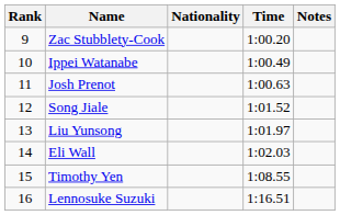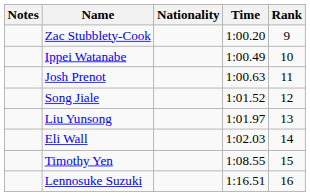 <table class="wikitable sortable" style="text-align:center">
 <tr>
-<th>Rank</th>
+<th>Notes</th>
 <th>Name</th>
 <th>Nationality</th>
 <th>Time</th>
-<th>Notes</th>
+<th>Rank</th>
 </tr>
 <tr>
-<td>9</td>
+<td></td>
 <td align=left><a href='#'>Zac Stubblety-Cook</a></td>
 <td align=left></td>
 <td>1:00.20</td>
-<td></td>
+<td>9</td>
 </tr>
 <tr>
-<td>10</td>
+<td></td>
 <td align=left><a href='#'>Ippei Watanabe</a></td>
 <td align=left></td>
 <td>1:00.49</td>
-<td></td>
+<td>10</td>
 </tr>
 <tr>
-<td>11</td>
+<td></td>
 <td align=left><a href='#'>Josh Prenot</a></td>
 <td align=left></td>
 <td>1:00.63</td>
-<td></td>
+<td>11</td>
 </tr>
 <tr>
-<td>12</td>
+<td></td>
 <td align=left><a href='#'>Song Jiale</a></td>
 <td align=left></td>
 <td>1:01.52</td>
-<td></td>
+<td>12</td>
 </tr>
 <tr>
-<td>13</td>
+<td></td>
 <td align=left><a href='#'>Liu Yunsong</a></td>
 <td align=left></td>
 <td>1:01.97</td>
-<td></td>
+<td>13</td>
 </tr>
 <tr>
-<td>14</td>
+<td></td>
 <td align=left><a href='#'>Eli Wall</a></td>
 <td align=left></td>
 <td>1:02.03</td>
-<td></td>
+<td>14</td>
 </tr>
 <tr>
-<td>15</td>
+<td></td>
 <td align=left><a href='#'>Timothy Yen</a></td>
 <td align=left></td>
 <td>1:08.55</td>
-<td></td>
+<td>15</td>
 </tr>
 <tr>
-<td>16</td>
+<td></td>
 <td align=left><a href='#'>Lennosuke Suzuki</a></td>
 <td align=left></td>
 <td>1:16.51</td>
-<td></td>
+<td>16</td>
 </tr>
 </table>
